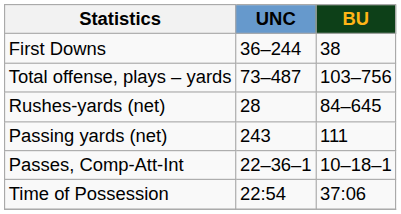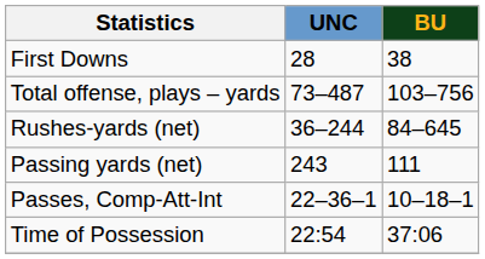 <table class="wikitable">
 <tr>
 <th>Statistics</th>
 <th style="background:#6699cc; color:#000000">UNC</th>
 <th style="background:#0d4018; color:#ffb517">BU</th>
 </tr>
 <tr>
 <td>First Downs</td>
-<td>36–244</td>
+<td>28</td>
 <td>38</td>
 </tr>
 <tr>
 <td>Total offense, plays – yards</td>
 <td>73–487</td>
 <td>103–756</td>
 </tr>
 <tr>
 <td>Rushes-yards (net)</td>
-<td>28</td>
+<td>36–244</td>
 <td>84–645</td>
 </tr>
 <tr>
 <td>Passing yards (net)</td>
 <td>243</td>
 <td>111</td>
 </tr>
 <tr>
 <td>Passes, Comp-Att-Int</td>
 <td>22–36–1</td>
 <td>10–18–1</td>
 </tr>
 <tr>
 <td>Time of Possession</td>
 <td>22:54</td>
 <td>37:06</td>
 </tr>
 <tr>
 </tr>
 </table>
